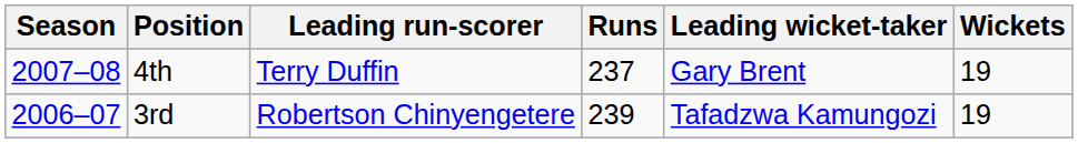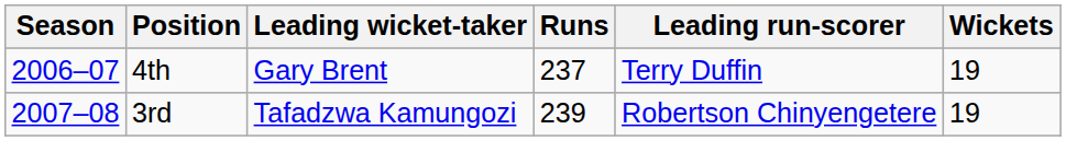 <table class="wikitable sortable">
 <tr>
 <th>Season</th>
 <th>Position</th>
+<th>Leading wicket-taker</th>
+<th>Runs</th>
 <th>Leading run-scorer</th>
-<th>Runs</th>
-<th>Leading wicket-taker</th>
 <th>Wickets</th>
 </tr>
 <tr>
-<td><a href='#'>2007–08</a></td>
+<td><a href='#'>2006–07</a></td>
 <td>4th</td>
+<td><a href='#'>Gary Brent</a></td>
+<td>237</td>
 <td><a href='#'>Terry Duffin</a></td>
-<td>237</td>
-<td><a href='#'>Gary Brent</a></td>
 <td>19</td>
 </tr>
 <tr>
-<td><a href='#'>2006–07</a></td>
+<td><a href='#'>2007–08</a></td>
 <td>3rd</td>
+<td><a href='#'>Tafadzwa Kamungozi</a></td>
+<td>239</td>
 <td><a href='#'>Robertson Chinyengetere</a></td>
-<td>239</td>
-<td><a href='#'>Tafadzwa Kamungozi</a></td>
 <td>19</td>
 </tr>
 </table>
